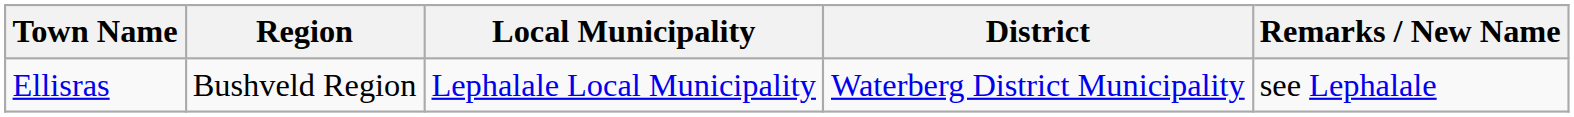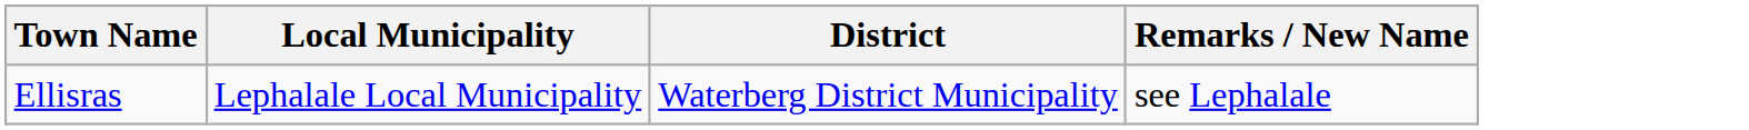 <table class="wikitable sortable" style="font-size: 95%;">
 <tr>
 <th>Town Name</th>
-<th>Region</th>
 <th>Local Municipality</th>
 <th>District</th>
 <th>Remarks / New Name</th>
 </tr>
 <tr>
 <td><a href='#'>Ellisras</a></td>
-<td>Bushveld Region</td>
 <td><a href='#'>Lephalale Local Municipality</a></td>
 <td><a href='#'>Waterberg District Municipality</a></td>
 <td>see <a href='#'>Lephalale</a></td>
 </tr>
 </table>
